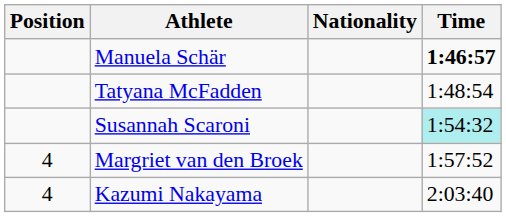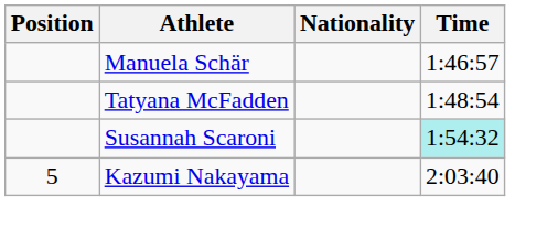 <table class="wikitable sortable">
 <tr>
 <th>Position</th>
 <th>Athlete</th>
 <th>Nationality</th>
 <th>Time</th>
 </tr>
 <tr>
 <td align=center></td>
 <td><a href='#'>Manuela Schär</a></td>
 <td></td>
-<td><strong>1:46:57</strong></td>
+<td>1:46:57</td>
 </tr>
 <tr>
 <td align=center></td>
 <td><a href='#'>Tatyana McFadden</a></td>
 <td></td>
 <td>1:48:54</td>
 </tr>
 <tr>
 <td align=center></td>
 <td><a href='#'>Susannah Scaroni</a></td>
 <td></td>
 <td style="background: paleturquoise;">1:54:32</td>
 </tr>
 <tr>
-<td align=center>4</td>
-<td><a href='#'>Margriet van den Broek</a></td>
-<td></td>
-<td>1:57:52</td>
-</tr>
-<tr>
-<td align=center>4</td>
+<td align=center>5</td>
 <td><a href='#'>Kazumi Nakayama</a></td>
 <td></td>
 <td>2:03:40</td>
 </tr>
 </table>
